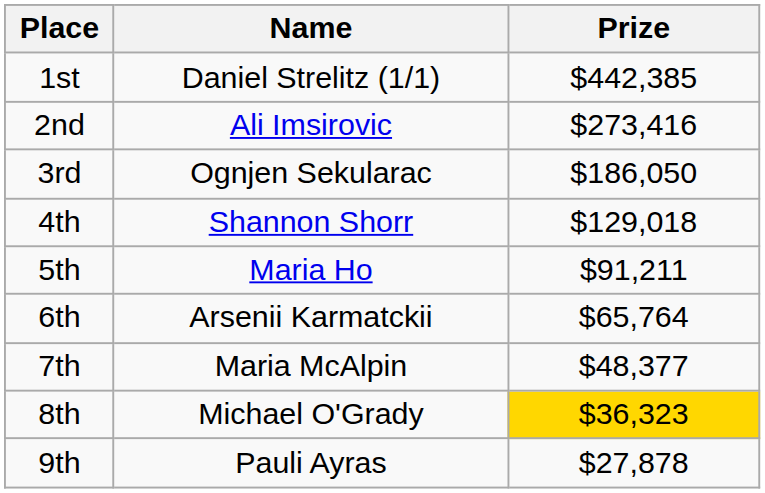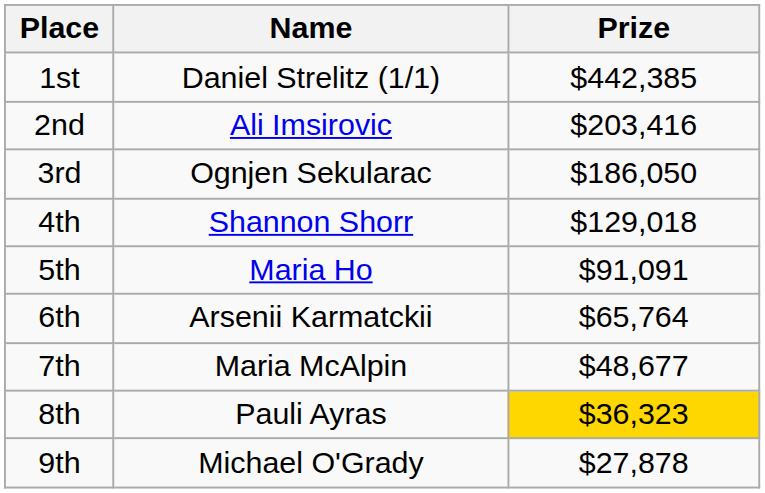 <table class="wikitable">
 <tr>
 <th width="50">Place</th>
 <th width="200">Name</th>
 <th width="125">Prize</th>
 </tr>
 <tr>
 <td align = "center">1st</td>
 <td align = "center">Daniel Strelitz (1/1)</td>
 <td align = "center">$442,385</td>
 </tr>
 <tr>
 <td align = "center">2nd</td>
 <td align = "center"><a href='#'>Ali Imsirovic</a></td>
-<td align = "center">$273,416</td>
+<td align = "center">$203,416</td>
 </tr>
 <tr>
 <td align = "center">3rd</td>
 <td align = "center">Ognjen Sekularac</td>
 <td align = "center">$186,050</td>
 </tr>
 <tr>
 <td align = "center">4th</td>
 <td align = "center"><a href='#'>Shannon Shorr</a></td>
 <td align = "center">$129,018</td>
 </tr>
 <tr>
 <td align = "center">5th</td>
 <td align = "center"><a href='#'>Maria Ho</a></td>
-<td align = "center">$91,211</td>
+<td align = "center">$91,091</td>
 </tr>
 <tr>
 <td align = "center">6th</td>
 <td align = "center">Arsenii Karmatckii</td>
 <td align = "center">$65,764</td>
 </tr>
 <tr>
 <td align = "center">7th</td>
 <td align = "center">Maria McAlpin</td>
-<td align = "center">$48,377</td>
+<td align = "center">$48,677</td>
 </tr>
 <tr>
 <td align = "center">8th</td>
-<td align = "center">Michael O'Grady</td>
+<td align = "center">Pauli Ayras</td>
 <td align = "center" style="background: gold;">$36,323</td>
 </tr>
 <tr>
 <td align = "center">9th</td>
-<td align = "center">Pauli Ayras</td>
+<td align = "center">Michael O'Grady</td>
 <td align = "center">$27,878</td>
 </tr>
 </table>
